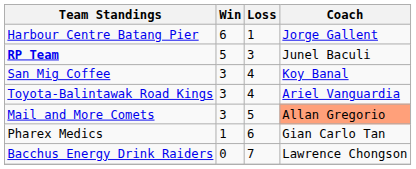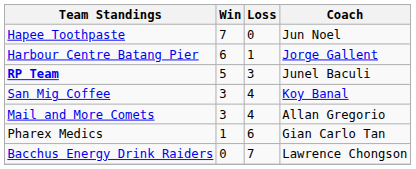 <table class="wikitable">
 <tr>
 <th>Team Standings</th>
 <th>Win</th>
 <th>Loss</th>
 <th>Coach</th>
+</tr>
+<tr>
+<td><a href='#'>Hapee Toothpaste</a></td>
+<td>7</td>
+<td>0</td>
+<td>Jun Noel</td>
 </tr>
 <tr>
 <td><a href='#'>Harbour Centre Batang Pier</a></td>
 <td>6</td>
 <td>1</td>
 <td><a href='#'>Jorge Gallent</a></td>
 </tr>
 <tr>
 <td><strong><a href='#'>RP Team</a></strong></td>
 <td>5</td>
 <td>3</td>
 <td>Junel Baculi</td>
 </tr>
 <tr>
 <td><a href='#'>San Mig Coffee</a></td>
 <td>3</td>
 <td>4</td>
 <td><a href='#'>Koy Banal</a></td>
 </tr>
 <tr>
-<td><a href='#'>Toyota-Balintawak Road Kings</a></td>
+<td><a href='#'>Mail and More Comets</a></td>
 <td>3</td>
 <td>4</td>
-<td><a href='#'>Ariel Vanguardia</a></td>
-</tr>
-<tr>
-<td><a href='#'>Mail and More Comets</a></td>
-<td>3</td>
-<td>5</td>
-<td style="background: lightsalmon;">Allan Gregorio</td>
+<td>Allan Gregorio</td>
 </tr>
 <tr>
 <td>Pharex Medics</td>
 <td>1</td>
 <td>6</td>
 <td>Gian Carlo Tan</td>
 </tr>
 <tr>
 <td><a href='#'>Bacchus Energy Drink Raiders</a></td>
 <td>0</td>
 <td>7</td>
 <td>Lawrence Chongson</td>
 </tr>
 <tr>
 </tr>
 </table>
